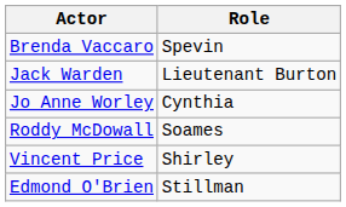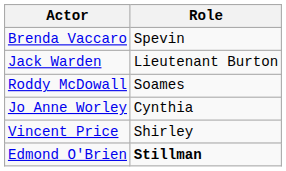 <table class="wikitable">
 <tr>
 <th>Actor</th>
 <th>Role</th>
 </tr>
 <tr>
 <td><a href='#'>Brenda Vaccaro</a></td>
 <td>Spevin</td>
 </tr>
 <tr>
 <td><a href='#'>Jack Warden</a></td>
 <td>Lieutenant Burton</td>
 </tr>
 <tr>
+<td><a href='#'>Roddy McDowall</a></td>
+<td>Soames</td>
+</tr>
+<tr>
 <td><a href='#'>Jo Anne Worley</a></td>
 <td>Cynthia</td>
-</tr>
-<tr>
-<td><a href='#'>Roddy McDowall</a></td>
-<td>Soames</td>
 </tr>
 <tr>
 <td><a href='#'>Vincent Price</a></td>
 <td>Shirley</td>
 </tr>
 <tr>
 <td><a href='#'>Edmond O'Brien</a></td>
-<td>Stillman</td>
+<td><strong>Stillman</strong></td>
 </tr>
 </table>
